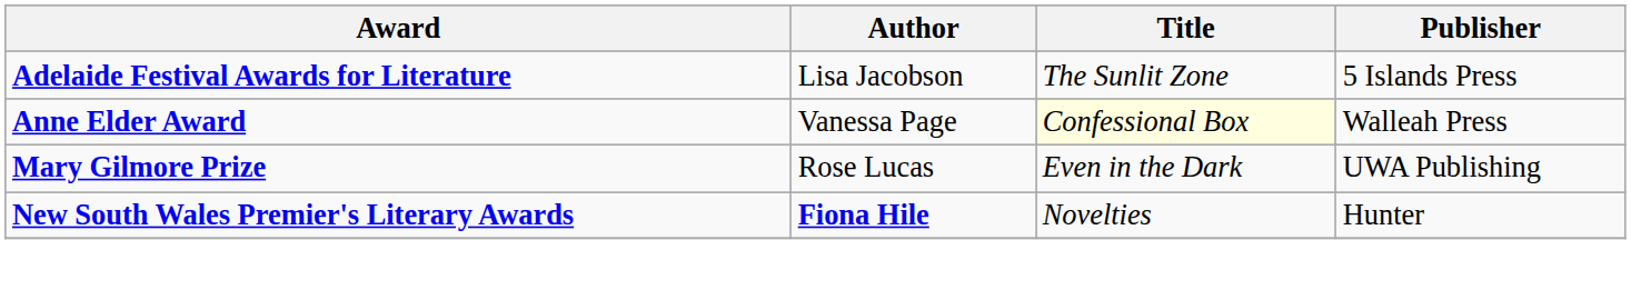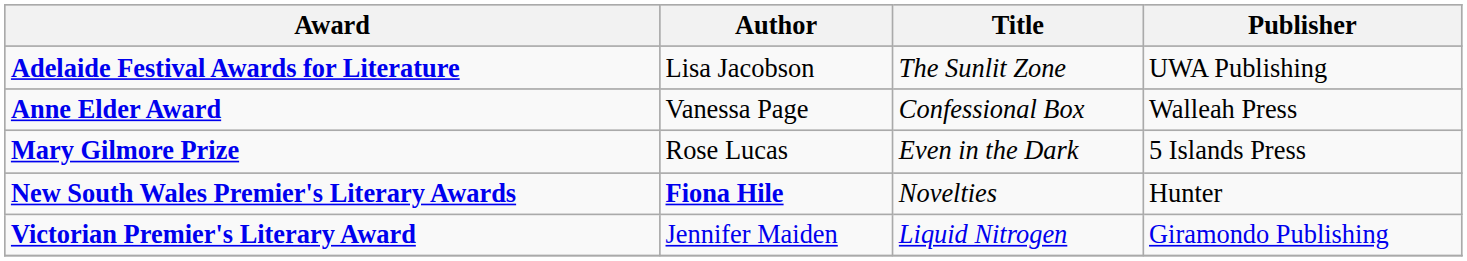 <table class="wikitable" width=100%>
 <tr>
 <th>Award</th>
 <th>Author</th>
 <th>Title</th>
 <th>Publisher</th>
 </tr>
 <tr>
 <td><strong><a href='#'>Adelaide Festival Awards for Literature</a></strong></td>
 <td>Lisa Jacobson</td>
 <td><em>The Sunlit Zone</em></td>
-<td>5 Islands Press</td>
+<td>UWA Publishing</td>
 </tr>
 <tr>
 <td><strong><a href='#'>Anne Elder Award</a></strong></td>
 <td>Vanessa Page</td>
-<td style="background: lightyellow;"><em>Confessional Box</em></td>
+<td><em>Confessional Box</em></td>
 <td>Walleah Press</td>
 </tr>
 <tr>
 <td><strong><a href='#'>Mary Gilmore Prize</a></strong></td>
 <td>Rose Lucas</td>
 <td><em>Even in the Dark</em></td>
-<td>UWA Publishing</td>
+<td>5 Islands Press</td>
 </tr>
 <tr>
 <td><strong><a href='#'>New South Wales Premier's Literary Awards</a></strong></td>
 <td><strong><a href='#'>Fiona Hile</a></strong></td>
 <td><em>Novelties</em></td>
 <td>Hunter</td>
 </tr>
 <tr>
+<td><strong><a href='#'>Victorian Premier's Literary Award</a></strong></td>
+<td><a href='#'>Jennifer Maiden</a></td>
+<td><em><a href='#'>Liquid Nitrogen</a></em></td>
+<td><a href='#'>Giramondo Publishing</a></td>
+</tr>
+<tr>
 </tr>
 </table>
